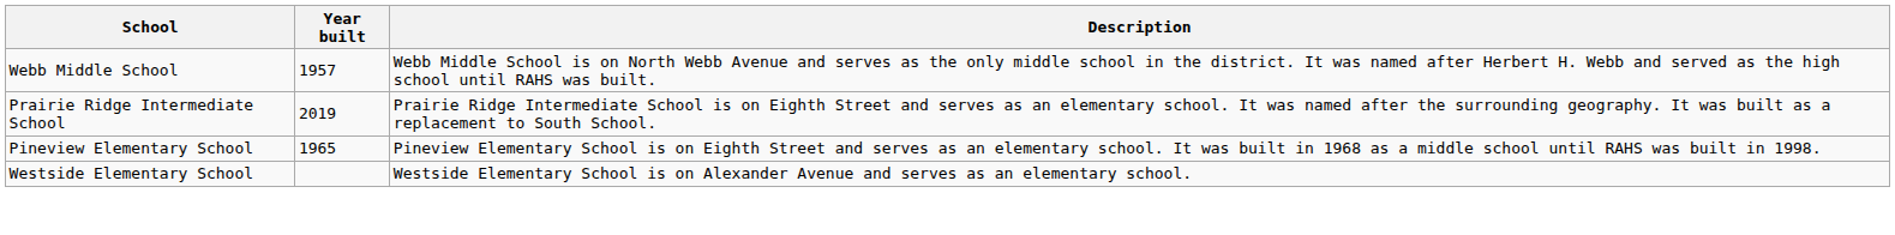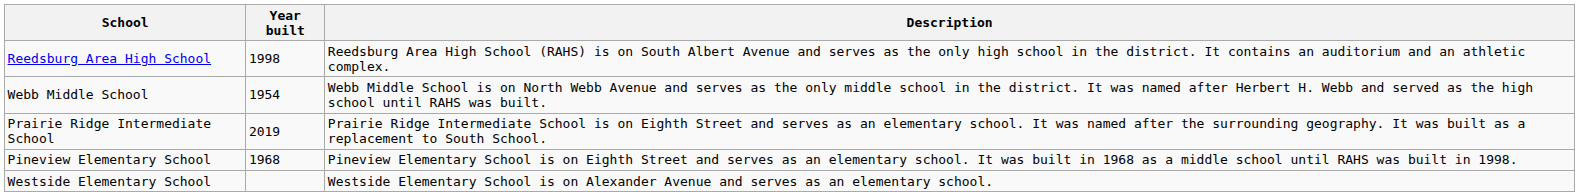 <table class="wikitable">
 <tr>
 <th>School</th>
 <th>Year built</th>
 <th>Description</th>
 </tr>
 <tr>
+<td><a href='#'>Reedsburg Area High School</a></td>
+<td>1998</td>
+<td>Reedsburg Area High School (RAHS) is on South Albert Avenue and serves as the only high school in the district. It contains an auditorium and an athletic complex.</td>
+</tr>
+<tr>
 <td>Webb Middle School</td>
-<td>1957</td>
+<td>1954</td>
 <td>Webb Middle School is on North Webb Avenue and serves as the only middle school in the district. It was named after Herbert H. Webb and served as the high school until RAHS was built.</td>
 </tr>
 <tr>
 <td>Prairie Ridge Intermediate School</td>
 <td>2019</td>
 <td>Prairie Ridge Intermediate School is on Eighth Street and serves as an elementary school. It was named after the surrounding geography. It was built as a replacement to South School.</td>
 </tr>
 <tr>
 <td>Pineview Elementary School</td>
-<td>1965</td>
+<td>1968</td>
 <td>Pineview Elementary School is on Eighth Street and serves as an elementary school. It was built in 1968 as a middle school until RAHS was built in 1998.</td>
 </tr>
 <tr>
 <td>Westside Elementary School</td>
 <td></td>
 <td>Westside Elementary School is on Alexander Avenue and serves as an elementary school.</td>
 </tr>
 </table>
